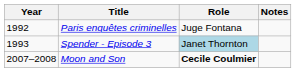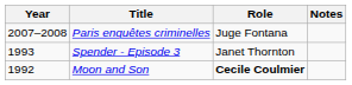 <table class="wikitable sortable">
 <tr>
 <th>Year</th>
 <th>Title</th>
 <th>Role</th>
 <th class="unsortable">Notes</th>
 </tr>
 <tr>
-<td>1992</td>
+<td>2007–2008</td>
 <td><em><a href='#'>Paris enquêtes criminelles</a></em></td>
 <td>Juge Fontana</td>
 <td></td>
 </tr>
 <tr>
 <td>1993</td>
 <td><em><a href='#'>Spender - Episode 3</a></em></td>
-<td style="background: lightblue;">Janet Thornton</td>
+<td>Janet Thornton</td>
 </tr>
 <tr>
-<td>2007–2008</td>
+<td>1992</td>
 <td><em><a href='#'>Moon and Son</a></em></td>
 <td><strong>Cecile Coulmier</strong></td>
 <td></td>
 </tr>
 </table>
